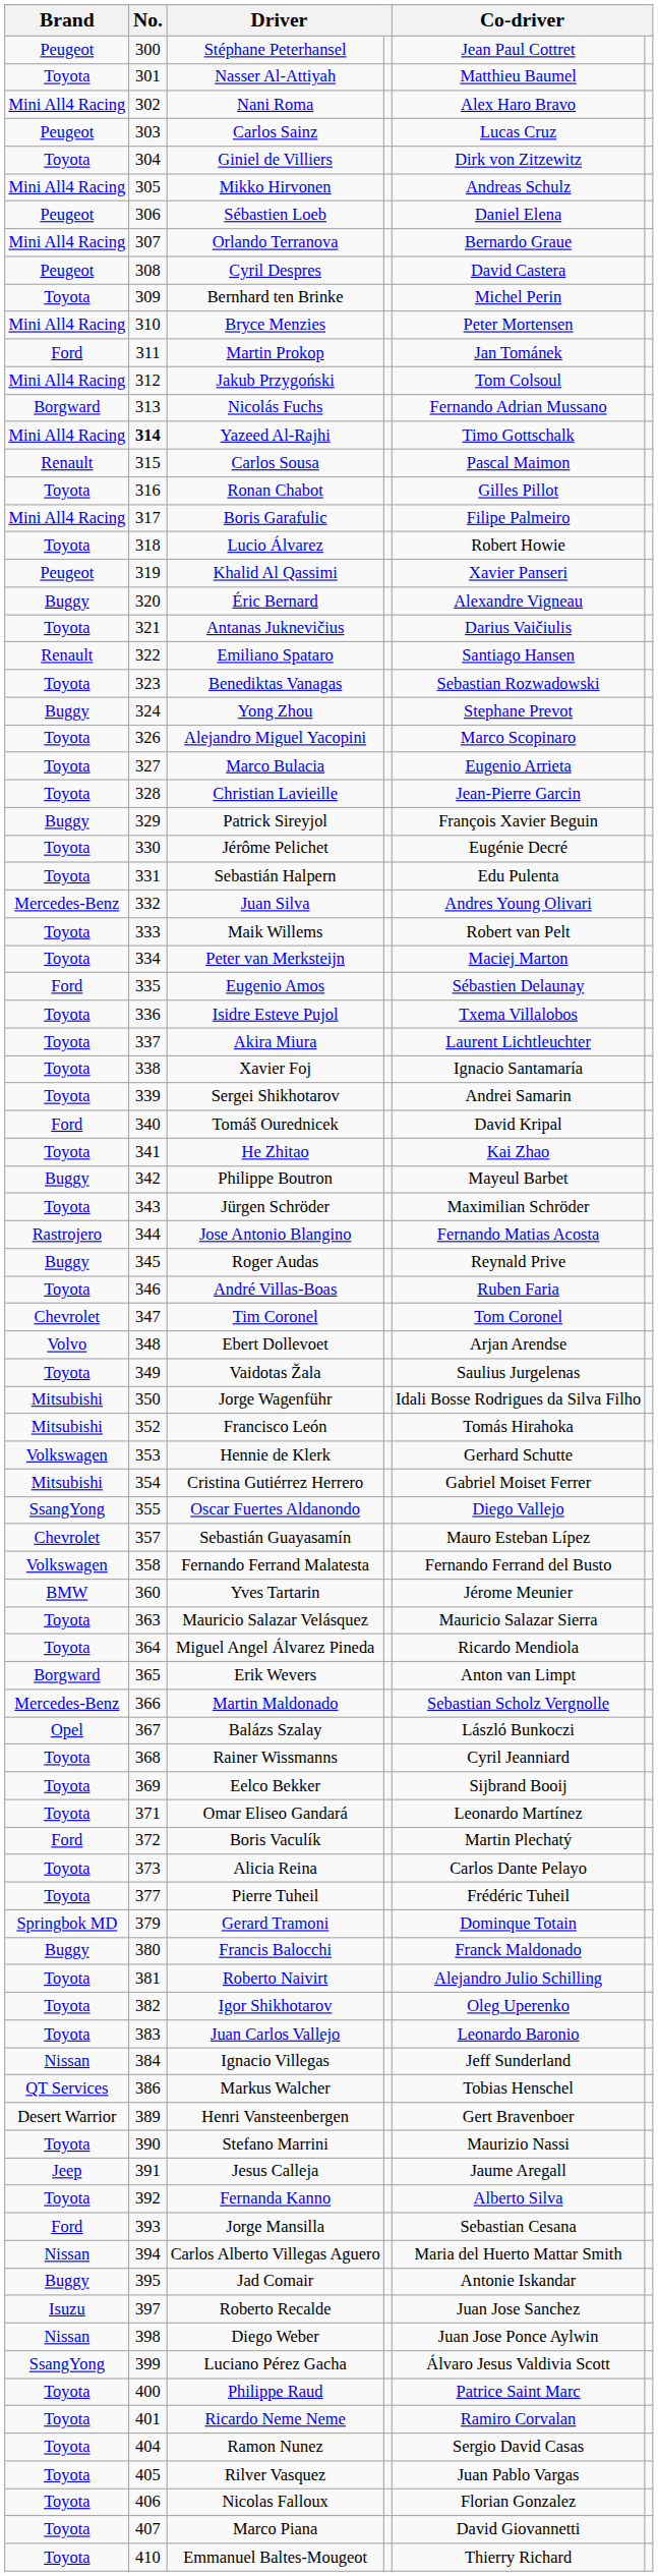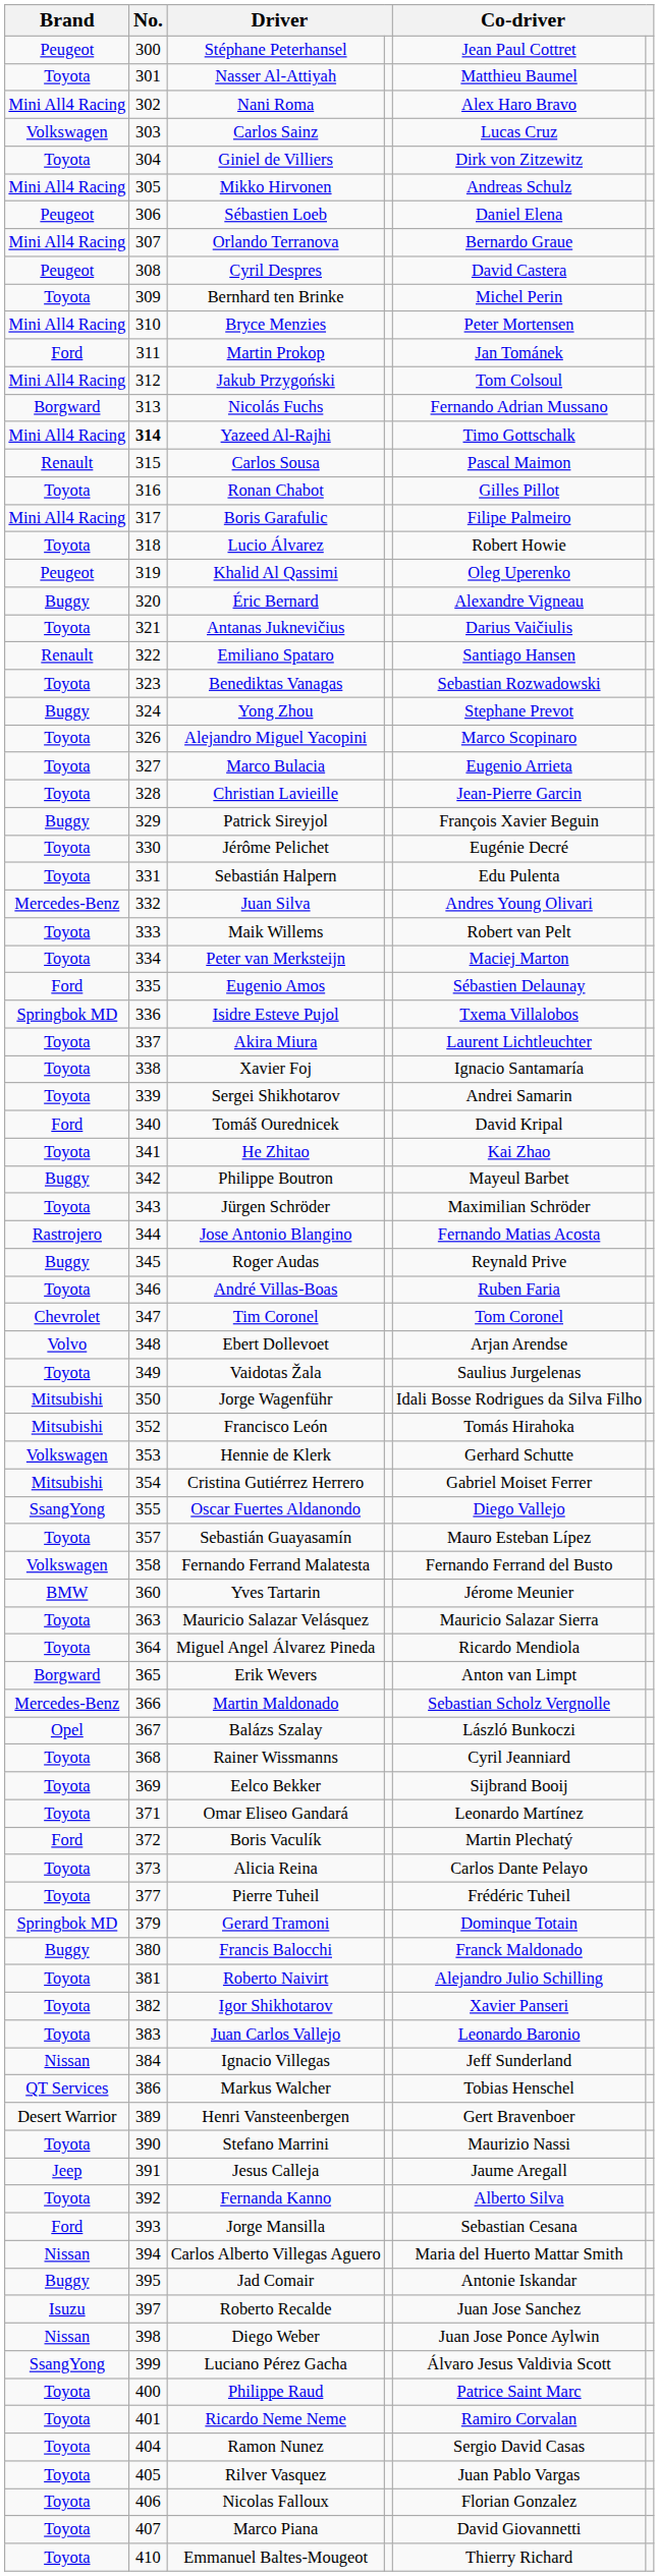 <table class="wikitable sortable" style="font-size:90%;">
 <tr>
 <th><big>Brand</big></th>
 <th><big>No.</big></th>
 <th colspan=2><big>Driver</big></th>
 <th colspan=2><big>Co-driver</big></th>
 </tr>
 <tr>
 <td align=center><a href='#'>Peugeot</a></td>
 <td align=center>300</td>
 <td align=center><a href='#'>Stéphane Peterhansel</a></td>
 <td></td>
 <td align=center><a href='#'>Jean Paul Cottret</a></td>
 <td></td>
 </tr>
 <tr>
 <td align=center><a href='#'>Toyota</a></td>
 <td align=center>301</td>
 <td align=center><a href='#'>Nasser Al-Attiyah</a></td>
 <td></td>
 <td align=center><a href='#'>Matthieu Baumel</a></td>
 <td></td>
 </tr>
 <tr>
 <td align=center><a href='#'>Mini All4 Racing</a></td>
 <td align=center>302</td>
 <td align=center><a href='#'>Nani Roma</a></td>
 <td></td>
 <td align=center><a href='#'>Alex Haro Bravo</a></td>
 <td></td>
 </tr>
 <tr>
-<td align=center><a href='#'>Peugeot</a></td>
+<td align=center><a href='#'>Volkswagen</a></td>
 <td align=center>303</td>
 <td align=center><a href='#'>Carlos Sainz</a></td>
 <td></td>
 <td align=center><a href='#'>Lucas Cruz</a></td>
 <td></td>
 </tr>
 <tr>
 <td align=center><a href='#'>Toyota</a></td>
 <td align=center>304</td>
 <td align=center><a href='#'>Giniel de Villiers</a></td>
 <td></td>
 <td align=center><a href='#'>Dirk von Zitzewitz</a></td>
 <td></td>
 </tr>
 <tr>
 <td align=center><a href='#'>Mini All4 Racing</a></td>
 <td align=center>305</td>
 <td align=center><a href='#'>Mikko Hirvonen</a></td>
 <td></td>
 <td align=center><a href='#'>Andreas Schulz</a></td>
 <td></td>
 </tr>
 <tr>
 <td align=center><a href='#'>Peugeot</a></td>
 <td align=center>306</td>
 <td align=center><a href='#'>Sébastien Loeb</a></td>
 <td></td>
 <td align=center><a href='#'>Daniel Elena</a></td>
 <td></td>
 </tr>
 <tr>
 <td align=center><a href='#'>Mini All4 Racing</a></td>
 <td align=center>307</td>
 <td align=center><a href='#'>Orlando Terranova</a></td>
 <td></td>
 <td align=center><a href='#'>Bernardo Graue</a></td>
 <td></td>
 </tr>
 <tr>
 <td align=center><a href='#'>Peugeot</a></td>
 <td align=center>308</td>
 <td align=center><a href='#'>Cyril Despres</a></td>
 <td></td>
 <td align=center><a href='#'>David Castera</a></td>
 <td></td>
 </tr>
 <tr>
 <td align=center><a href='#'>Toyota</a></td>
 <td align=center>309</td>
 <td align=center>Bernhard ten Brinke</td>
 <td></td>
 <td align=center><a href='#'>Michel Perin</a></td>
 <td></td>
 </tr>
 <tr>
 <td align=center><a href='#'>Mini All4 Racing</a></td>
 <td align=center>310</td>
 <td align=center><a href='#'>Bryce Menzies</a></td>
 <td></td>
 <td align=center><a href='#'>Peter Mortensen</a></td>
 <td></td>
 </tr>
 <tr>
 <td align=center><a href='#'>Ford</a></td>
 <td align=center>311</td>
 <td align=center><a href='#'>Martin Prokop</a></td>
 <td></td>
 <td align=center><a href='#'>Jan Tománek</a></td>
 <td></td>
 </tr>
 <tr>
 <td align=center><a href='#'>Mini All4 Racing</a></td>
 <td align=center>312</td>
 <td align=center><a href='#'>Jakub Przygoński</a></td>
 <td></td>
 <td align=center><a href='#'>Tom Colsoul</a></td>
 <td></td>
 </tr>
 <tr>
 <td align=center><a href='#'>Borgward</a></td>
 <td align=center>313</td>
 <td align=center><a href='#'>Nicolás Fuchs</a></td>
 <td></td>
 <td align=center><a href='#'>Fernando Adrian Mussano</a></td>
 <td></td>
 </tr>
 <tr>
 <td align=center><a href='#'>Mini All4 Racing</a></td>
 <td align=center><strong>314</strong></td>
 <td align=center><a href='#'>Yazeed Al-Rajhi</a></td>
 <td></td>
 <td align=center><a href='#'>Timo Gottschalk</a></td>
 <td></td>
 </tr>
 <tr>
 <td align=center><a href='#'>Renault</a></td>
 <td align=center>315</td>
 <td align=center><a href='#'>Carlos Sousa</a></td>
 <td></td>
 <td align=center><a href='#'>Pascal Maimon</a></td>
 <td></td>
 </tr>
 <tr>
 <td align=center><a href='#'>Toyota</a></td>
 <td align=center>316</td>
 <td align=center><a href='#'>Ronan Chabot</a></td>
 <td></td>
 <td align=center><a href='#'>Gilles Pillot</a></td>
 <td></td>
 </tr>
 <tr>
 <td align=center><a href='#'>Mini All4 Racing</a></td>
 <td align=center>317</td>
 <td align=center><a href='#'>Boris Garafulic</a></td>
 <td></td>
 <td align=center><a href='#'>Filipe Palmeiro</a></td>
 <td></td>
 </tr>
 <tr>
 <td align=center><a href='#'>Toyota</a></td>
 <td align=center>318</td>
 <td align=center><a href='#'>Lucio Álvarez</a></td>
 <td></td>
 <td align=center>Robert Howie</td>
 <td></td>
 </tr>
 <tr>
 <td align=center><a href='#'>Peugeot</a></td>
 <td align=center>319</td>
 <td align=center><a href='#'>Khalid Al Qassimi</a></td>
 <td></td>
-<td align=center><a href='#'>Xavier Panseri</a></td>
+<td align=center><a href='#'>Oleg Uperenko</a></td>
 <td></td>
 </tr>
 <tr>
 <td align=center><a href='#'>Buggy</a></td>
 <td align=center>320</td>
 <td align=center><a href='#'>Éric Bernard</a></td>
 <td></td>
 <td align=center><a href='#'>Alexandre Vigneau</a></td>
 <td></td>
 </tr>
 <tr>
 <td align=center><a href='#'>Toyota</a></td>
 <td align=center>321</td>
 <td align=center><a href='#'>Antanas Juknevičius</a></td>
 <td></td>
 <td align=center><a href='#'>Darius Vaičiulis</a></td>
 <td></td>
 </tr>
 <tr>
 <td align=center><a href='#'>Renault</a></td>
 <td align=center>322</td>
 <td align=center><a href='#'>Emiliano Spataro</a></td>
 <td></td>
 <td align=center><a href='#'>Santiago Hansen</a></td>
 <td></td>
 </tr>
 <tr>
 <td align=center><a href='#'>Toyota</a></td>
 <td align=center>323</td>
 <td align=center><a href='#'>Benediktas Vanagas</a></td>
 <td></td>
 <td align=center><a href='#'>Sebastian Rozwadowski</a></td>
 <td></td>
 </tr>
 <tr>
 <td align=center><a href='#'>Buggy</a></td>
 <td align=center>324</td>
 <td align=center><a href='#'>Yong Zhou</a></td>
 <td></td>
 <td align=center><a href='#'>Stephane Prevot</a></td>
 <td></td>
 </tr>
 <tr>
 <td align=center><a href='#'>Toyota</a></td>
 <td align=center>326</td>
 <td align=center><a href='#'>Alejandro Miguel Yacopini</a></td>
 <td></td>
 <td align=center><a href='#'>Marco Scopinaro</a></td>
 <td></td>
 </tr>
 <tr>
 <td align=center><a href='#'>Toyota</a></td>
 <td align=center>327</td>
 <td align=center><a href='#'>Marco Bulacia</a></td>
 <td></td>
 <td align=center><a href='#'>Eugenio Arrieta</a></td>
 <td></td>
 </tr>
 <tr>
 <td align=center><a href='#'>Toyota</a></td>
 <td align=center>328</td>
 <td align=center><a href='#'>Christian Lavieille</a></td>
 <td></td>
 <td align=center><a href='#'>Jean-Pierre Garcin</a></td>
 <td></td>
 </tr>
 <tr>
 <td align=center><a href='#'>Buggy</a></td>
 <td align=center>329</td>
 <td align=center>Patrick Sireyjol</td>
 <td></td>
 <td align=center>François Xavier Beguin</td>
 <td></td>
 </tr>
 <tr>
 <td align=center><a href='#'>Toyota</a></td>
 <td align=center>330</td>
 <td align=center>Jérôme Pelichet</td>
 <td></td>
 <td align=center>Eugénie Decré</td>
 <td></td>
 </tr>
 <tr>
 <td align=center><a href='#'>Toyota</a></td>
 <td align=center>331</td>
 <td align=center>Sebastián Halpern</td>
 <td></td>
 <td align=center>Edu Pulenta</td>
 <td></td>
 </tr>
 <tr>
 <td align=center><a href='#'>Mercedes-Benz</a></td>
 <td align=center>332</td>
 <td align=center><a href='#'>Juan Silva</a></td>
 <td></td>
 <td align=center><a href='#'>Andres Young Olivari</a></td>
 <td></td>
 </tr>
 <tr>
 <td align=center><a href='#'>Toyota</a></td>
 <td align=center>333</td>
 <td align=center>Maik Willems</td>
 <td></td>
 <td align=center>Robert van Pelt</td>
 <td></td>
 </tr>
 <tr>
 <td align=center><a href='#'>Toyota</a></td>
 <td align=center>334</td>
 <td align=center><a href='#'>Peter van Merksteijn</a></td>
 <td></td>
 <td align=center><a href='#'>Maciej Marton</a></td>
 <td></td>
 </tr>
 <tr>
 <td align=center><a href='#'>Ford</a></td>
 <td align=center>335</td>
 <td align=center><a href='#'>Eugenio Amos</a></td>
 <td></td>
 <td align=center><a href='#'>Sébastien Delaunay</a></td>
 <td></td>
 </tr>
 <tr>
-<td align=center><a href='#'>Toyota</a></td>
+<td align=center><a href='#'>Springbok MD</a></td>
 <td align=center>336</td>
 <td align=center><a href='#'>Isidre Esteve Pujol</a></td>
 <td></td>
 <td align=center><a href='#'>Txema Villalobos</a></td>
 <td></td>
 </tr>
 <tr>
 <td align=center><a href='#'>Toyota</a></td>
 <td align=center>337</td>
 <td align=center><a href='#'>Akira Miura</a></td>
 <td></td>
 <td align=center><a href='#'>Laurent Lichtleuchter</a></td>
 <td></td>
 </tr>
 <tr>
 <td align=center><a href='#'>Toyota</a></td>
 <td align=center>338</td>
 <td align=center>Xavier Foj</td>
 <td></td>
 <td align=center>Ignacio Santamaría</td>
 <td></td>
 </tr>
 <tr>
 <td align=center><a href='#'>Toyota</a></td>
 <td align=center>339</td>
 <td align=center>Sergei Shikhotarov</td>
 <td></td>
 <td align=center>Andrei Samarin</td>
 <td></td>
 </tr>
 <tr>
 <td align=center><a href='#'>Ford</a></td>
 <td align=center>340</td>
 <td align=center>Tomáš Ourednicek</td>
 <td></td>
 <td align=center>David Kripal</td>
 <td></td>
 </tr>
 <tr>
 <td align=center><a href='#'>Toyota</a></td>
 <td align=center>341</td>
 <td align=center><a href='#'>He Zhitao</a></td>
 <td></td>
 <td align=center><a href='#'>Kai Zhao</a></td>
 <td></td>
 </tr>
 <tr>
 <td align=center><a href='#'>Buggy</a></td>
 <td align=center>342</td>
 <td align=center>Philippe Boutron</td>
 <td></td>
 <td align=center>Mayeul Barbet</td>
 <td></td>
 </tr>
 <tr>
 <td align=center><a href='#'>Toyota</a></td>
 <td align=center>343</td>
 <td align=center>Jürgen Schröder</td>
 <td></td>
 <td align=center>Maximilian Schröder</td>
 <td></td>
 </tr>
 <tr>
 <td align=center><a href='#'>Rastrojero</a></td>
 <td align=center>344</td>
 <td align=center><a href='#'>Jose Antonio Blangino</a></td>
 <td></td>
 <td align=center><a href='#'>Fernando Matias Acosta</a></td>
 <td></td>
 </tr>
 <tr>
 <td align=center><a href='#'>Buggy</a></td>
 <td align=center>345</td>
 <td align=center>Roger Audas</td>
 <td></td>
 <td align=center>Reynald Prive</td>
 <td></td>
 </tr>
 <tr>
 <td align=center><a href='#'>Toyota</a></td>
 <td align=center>346</td>
 <td align=center><a href='#'>André Villas-Boas</a></td>
 <td></td>
 <td align=center><a href='#'>Ruben Faria</a></td>
 <td></td>
 </tr>
 <tr>
 <td align=center><a href='#'>Chevrolet</a></td>
 <td align=center>347</td>
 <td align=center><a href='#'>Tim Coronel</a></td>
 <td></td>
 <td align=center><a href='#'>Tom Coronel</a></td>
 <td></td>
 </tr>
 <tr>
 <td align=center><a href='#'>Volvo</a></td>
 <td align=center>348</td>
 <td align=center>Ebert Dollevoet</td>
 <td></td>
 <td align=center>Arjan Arendse</td>
 <td></td>
 </tr>
 <tr>
 <td align=center><a href='#'>Toyota</a></td>
 <td align=center>349</td>
 <td align=center>Vaidotas Žala</td>
 <td></td>
 <td align=center>Saulius Jurgelenas</td>
 <td></td>
 </tr>
 <tr>
 <td align=center><a href='#'>Mitsubishi</a></td>
 <td align=center>350</td>
 <td align=center>Jorge Wagenführ</td>
 <td></td>
 <td align=center>Idali Bosse Rodrigues da Silva Filho</td>
 <td></td>
 </tr>
 <tr>
 <td align=center><a href='#'>Mitsubishi</a></td>
 <td align=center>352</td>
 <td align=center>Francisco León</td>
 <td></td>
 <td align=center>Tomás Hirahoka</td>
 <td></td>
 </tr>
 <tr>
 <td align=center><a href='#'>Volkswagen</a></td>
 <td align=center>353</td>
 <td align=center>Hennie de Klerk</td>
 <td></td>
 <td align=center>Gerhard Schutte</td>
 <td></td>
 </tr>
 <tr>
 <td align=center><a href='#'>Mitsubishi</a></td>
 <td align=center>354</td>
 <td align=center>Cristina Gutiérrez Herrero</td>
 <td></td>
 <td align=center>Gabriel Moiset Ferrer</td>
 <td></td>
 </tr>
 <tr>
 <td align=center><a href='#'>SsangYong</a></td>
 <td align=center>355</td>
 <td align=center><a href='#'>Oscar Fuertes Aldanondo</a></td>
 <td></td>
 <td align=center><a href='#'>Diego Vallejo</a></td>
 <td></td>
 </tr>
 <tr>
-<td align=center><a href='#'>Chevrolet</a></td>
+<td align=center><a href='#'>Toyota</a></td>
 <td align=center>357</td>
 <td align=center>Sebastián Guayasamín</td>
 <td></td>
 <td align=center>Mauro Esteban Lípez</td>
 <td></td>
 </tr>
 <tr>
 <td align=center><a href='#'>Volkswagen</a></td>
 <td align=center>358</td>
 <td align=center>Fernando Ferrand Malatesta</td>
 <td></td>
 <td align=center>Fernando Ferrand del Busto</td>
 <td></td>
 </tr>
 <tr>
 <td align=center><a href='#'>BMW</a></td>
 <td align=center>360</td>
 <td align=center>Yves Tartarin</td>
 <td></td>
 <td align=center>Jérome Meunier</td>
 <td></td>
 </tr>
 <tr>
 <td align=center><a href='#'>Toyota</a></td>
 <td align=center>363</td>
 <td align=center>Mauricio Salazar Velásquez</td>
 <td></td>
 <td align=center>Mauricio Salazar Sierra</td>
 <td></td>
 </tr>
 <tr>
 <td align=center><a href='#'>Toyota</a></td>
 <td align=center>364</td>
 <td align=center>Miguel Angel Álvarez Pineda</td>
 <td></td>
 <td align=center>Ricardo Mendiola</td>
 <td></td>
 </tr>
 <tr>
 <td align=center><a href='#'>Borgward</a></td>
 <td align=center>365</td>
 <td align=center>Erik Wevers</td>
 <td></td>
 <td align=center>Anton van Limpt</td>
 <td></td>
 </tr>
 <tr>
 <td align=center><a href='#'>Mercedes-Benz</a></td>
 <td align=center>366</td>
 <td align=center><a href='#'>Martin Maldonado</a></td>
 <td></td>
 <td align=center><a href='#'>Sebastian Scholz Vergnolle</a></td>
 <td></td>
 </tr>
 <tr>
 <td align=center><a href='#'>Opel</a></td>
 <td align=center>367</td>
 <td align=center>Balázs Szalay</td>
 <td></td>
 <td align=center>László Bunkoczi</td>
 <td></td>
 </tr>
 <tr>
 <td align=center><a href='#'>Toyota</a></td>
 <td align=center>368</td>
 <td align=center>Rainer Wissmanns</td>
 <td></td>
 <td align=center>Cyril Jeanniard</td>
 <td></td>
 </tr>
 <tr>
 <td align=center><a href='#'>Toyota</a></td>
 <td align=center>369</td>
 <td align=center>Eelco Bekker</td>
 <td></td>
 <td align=center>Sijbrand Booij</td>
 <td></td>
 </tr>
 <tr>
 <td align=center><a href='#'>Toyota</a></td>
 <td align=center>371</td>
 <td align=center>Omar Eliseo Gandará</td>
 <td></td>
 <td align=center>Leonardo Martínez</td>
 <td></td>
 </tr>
 <tr>
 <td align=center><a href='#'>Ford</a></td>
 <td align=center>372</td>
 <td align=center>Boris Vaculík</td>
 <td></td>
 <td align=center>Martin Plechatý</td>
 <td></td>
 </tr>
 <tr>
 <td align=center><a href='#'>Toyota</a></td>
 <td align=center>373</td>
 <td align=center>Alicia Reina</td>
 <td></td>
 <td align=center>Carlos Dante Pelayo</td>
 <td></td>
 </tr>
 <tr>
 <td align=center><a href='#'>Toyota</a></td>
 <td align=center>377</td>
 <td align=center>Pierre Tuheil</td>
 <td></td>
 <td align=center>Frédéric Tuheil</td>
 <td></td>
 </tr>
 <tr>
 <td align=center><a href='#'>Springbok MD</a></td>
 <td align=center>379</td>
 <td align=center><a href='#'>Gerard Tramoni</a></td>
 <td></td>
 <td align=center><a href='#'>Dominque Totain</a></td>
 <td></td>
 </tr>
 <tr>
 <td align=center><a href='#'>Buggy</a></td>
 <td align=center>380</td>
 <td align=center><a href='#'>Francis Balocchi</a></td>
 <td></td>
 <td align=center><a href='#'>Franck Maldonado</a></td>
 <td></td>
 </tr>
 <tr>
 <td align=center><a href='#'>Toyota</a></td>
 <td align=center>381</td>
 <td align=center><a href='#'>Roberto Naivirt</a></td>
 <td></td>
 <td align=center><a href='#'>Alejandro Julio Schilling</a></td>
 <td></td>
 </tr>
 <tr>
 <td align=center><a href='#'>Toyota</a></td>
 <td align=center>382</td>
 <td align=center><a href='#'>Igor Shikhotarov</a></td>
 <td></td>
-<td align=center><a href='#'>Oleg Uperenko</a></td>
+<td align=center><a href='#'>Xavier Panseri</a></td>
 <td></td>
 </tr>
 <tr>
 <td align=center><a href='#'>Toyota</a></td>
 <td align=center>383</td>
 <td align=center><a href='#'>Juan Carlos Vallejo</a></td>
 <td></td>
 <td align=center><a href='#'>Leonardo Baronio</a></td>
 <td></td>
 </tr>
 <tr>
 <td align=center><a href='#'>Nissan</a></td>
 <td align=center>384</td>
 <td align=center>Ignacio Villegas</td>
 <td></td>
 <td align=center>Jeff Sunderland</td>
 <td></td>
 </tr>
 <tr>
 <td align=center><a href='#'>QT Services</a></td>
 <td align=center>386</td>
 <td align=center>Markus Walcher</td>
 <td></td>
 <td align=center>Tobias Henschel</td>
 <td></td>
 </tr>
 <tr>
 <td align=center>Desert Warrior</td>
 <td align=center>389</td>
 <td align=center>Henri Vansteenbergen</td>
 <td></td>
 <td align=center>Gert Bravenboer</td>
 <td></td>
 </tr>
 <tr>
 <td align=center><a href='#'>Toyota</a></td>
 <td align=center>390</td>
 <td align=center>Stefano Marrini</td>
 <td></td>
 <td align=center>Maurizio Nassi</td>
 <td></td>
 </tr>
 <tr>
 <td align=center><a href='#'>Jeep</a></td>
 <td align=center>391</td>
 <td align=center>Jesus Calleja</td>
 <td></td>
 <td align=center>Jaume Aregall</td>
 <td></td>
 </tr>
 <tr>
 <td align=center><a href='#'>Toyota</a></td>
 <td align=center>392</td>
 <td align=center><a href='#'>Fernanda Kanno</a></td>
 <td></td>
 <td align=center><a href='#'>Alberto Silva</a></td>
 <td></td>
 </tr>
 <tr>
 <td align=center><a href='#'>Ford</a></td>
 <td align=center>393</td>
 <td align=center>Jorge Mansilla</td>
 <td></td>
 <td align=center>Sebastian Cesana</td>
 <td></td>
 </tr>
 <tr>
 <td align=center><a href='#'>Nissan</a></td>
 <td align=center>394</td>
 <td align=center>Carlos Alberto Villegas Aguero</td>
 <td></td>
 <td align=center>Maria del Huerto Mattar Smith</td>
 <td></td>
 </tr>
 <tr>
 <td align=center><a href='#'>Buggy</a></td>
 <td align=center>395</td>
 <td align=center>Jad Comair</td>
 <td></td>
 <td align=center>Antonie Iskandar</td>
 <td></td>
 </tr>
 <tr>
 <td align=center><a href='#'>Isuzu</a></td>
 <td align=center>397</td>
 <td align=center>Roberto Recalde</td>
 <td></td>
 <td align=center>Juan Jose Sanchez</td>
 <td></td>
 </tr>
 <tr>
 <td align=center><a href='#'>Nissan</a></td>
 <td align=center>398</td>
 <td align=center>Diego Weber</td>
 <td></td>
 <td align=center>Juan Jose Ponce Aylwin</td>
 <td></td>
 </tr>
 <tr>
 <td align=center><a href='#'>SsangYong</a></td>
 <td align=center>399</td>
 <td align=center>Luciano Pérez Gacha</td>
 <td></td>
 <td align=center>Álvaro Jesus Valdivia Scott</td>
 <td></td>
 </tr>
 <tr>
 <td align=center><a href='#'>Toyota</a></td>
 <td align=center>400</td>
 <td align=center><a href='#'>Philippe Raud</a></td>
 <td></td>
 <td align=center><a href='#'>Patrice Saint Marc</a></td>
 <td></td>
 </tr>
 <tr>
 <td align=center><a href='#'>Toyota</a></td>
 <td align=center>401</td>
 <td align=center><a href='#'>Ricardo Neme Neme</a></td>
 <td></td>
 <td align=center><a href='#'>Ramiro Corvalan</a></td>
 <td></td>
 </tr>
 <tr>
 <td align=center><a href='#'>Toyota</a></td>
 <td align=center>404</td>
 <td align=center>Ramon Nunez</td>
 <td></td>
 <td align=center>Sergio David Casas</td>
 <td></td>
 </tr>
 <tr>
 <td align=center><a href='#'>Toyota</a></td>
 <td align=center>405</td>
 <td align=center>Rilver Vasquez</td>
 <td></td>
 <td align=center>Juan Pablo Vargas</td>
 <td></td>
 </tr>
 <tr>
 <td align=center><a href='#'>Toyota</a></td>
 <td align=center>406</td>
 <td align=center>Nicolas Falloux</td>
 <td></td>
 <td align=center>Florian Gonzalez</td>
 <td></td>
 </tr>
 <tr>
 <td align=center><a href='#'>Toyota</a></td>
 <td align=center>407</td>
 <td align=center>Marco Piana</td>
 <td></td>
 <td align=center>David Giovannetti</td>
 <td></td>
 </tr>
 <tr>
 <td align=center><a href='#'>Toyota</a></td>
 <td align=center>410</td>
 <td align=center>Emmanuel Baltes-Mougeot</td>
 <td></td>
 <td align=center>Thierry Richard</td>
 <td></td>
 </tr>
 </table>
